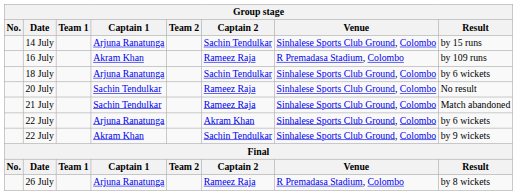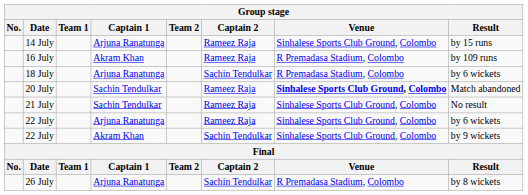 <table class="wikitable">
 <tr>
 <th colspan="9">Group stage</th>
 </tr>
 <tr>
 <th>No.</th>
 <th>Date</th>
 <th>Team 1</th>
 <th>Captain 1</th>
 <th>Team 2</th>
 <th>Captain 2</th>
 <th>Venue</th>
 <th>Result</th>
 </tr>
 <tr>
 <td></td>
 <td>14 July</td>
 <td></td>
 <td><a href='#'>Arjuna Ranatunga</a></td>
 <td></td>
-<td><a href='#'>Sachin Tendulkar</a></td>
+<td><a href='#'>Rameez Raja</a></td>
 <td><a href='#'>Sinhalese Sports Club Ground</a>, <a href='#'>Colombo</a></td>
 <td> by 15 runs</td>
 </tr>
 <tr>
 <td></td>
 <td>16 July</td>
 <td></td>
 <td><a href='#'>Akram Khan</a></td>
 <td></td>
 <td><a href='#'>Rameez Raja</a></td>
 <td><a href='#'>R Premadasa Stadium</a>, <a href='#'>Colombo</a></td>
 <td> by 109 runs</td>
 </tr>
 <tr>
 <td></td>
 <td>18 July</td>
 <td></td>
 <td><a href='#'>Arjuna Ranatunga</a></td>
 <td></td>
 <td><a href='#'>Sachin Tendulkar</a></td>
-<td><a href='#'>Sinhalese Sports Club Ground</a>, <a href='#'>Colombo</a></td>
+<td><a href='#'>R Premadasa Stadium</a>, <a href='#'>Colombo</a></td>
 <td> by 6 wickets</td>
 </tr>
 <tr>
 <td></td>
 <td>20 July</td>
 <td></td>
 <td><a href='#'>Sachin Tendulkar</a></td>
 <td></td>
 <td><a href='#'>Rameez Raja</a></td>
-<td><a href='#'>Sinhalese Sports Club Ground</a>, <a href='#'>Colombo</a></td>
-<td>No result</td>
+<td><strong><a href='#'>Sinhalese Sports Club Ground</a>, <a href='#'>Colombo</a></strong></td>
+<td>Match abandoned</td>
 </tr>
 <tr>
 <td></td>
 <td>21 July</td>
 <td></td>
 <td><a href='#'>Sachin Tendulkar</a></td>
 <td></td>
 <td><a href='#'>Rameez Raja</a></td>
 <td><a href='#'>Sinhalese Sports Club Ground</a>, <a href='#'>Colombo</a></td>
-<td>Match abandoned</td>
+<td>No result</td>
 </tr>
 <tr>
 <td></td>
 <td>22 July</td>
 <td></td>
 <td><a href='#'>Arjuna Ranatunga</a></td>
 <td></td>
-<td><a href='#'>Akram Khan</a></td>
+<td><a href='#'>Rameez Raja</a></td>
 <td><a href='#'>Sinhalese Sports Club Ground</a>, <a href='#'>Colombo</a></td>
 <td> by 6 wickets</td>
 </tr>
 <tr>
 <td></td>
 <td>22 July</td>
 <td></td>
 <td><a href='#'>Akram Khan</a></td>
 <td></td>
 <td><a href='#'>Sachin Tendulkar</a></td>
 <td><a href='#'>Sinhalese Sports Club Ground</a>, <a href='#'>Colombo</a></td>
 <td> by 9 wickets</td>
 </tr>
 <tr>
 <th colspan="9">Final</th>
 </tr>
 <tr>
 <th>No.</th>
 <th>Date</th>
 <th>Team 1</th>
 <th>Captain 1</th>
 <th>Team 2</th>
 <th>Captain 2</th>
 <th>Venue</th>
 <th>Result</th>
 </tr>
 <tr>
 <td></td>
 <td>26 July</td>
 <td></td>
 <td><a href='#'>Arjuna Ranatunga</a></td>
 <td></td>
-<td><a href='#'>Rameez Raja</a></td>
+<td><a href='#'>Sachin Tendulkar</a></td>
 <td><a href='#'>R Premadasa Stadium</a>, <a href='#'>Colombo</a></td>
 <td> by 8 wickets</td>
 </tr>
 </table>
